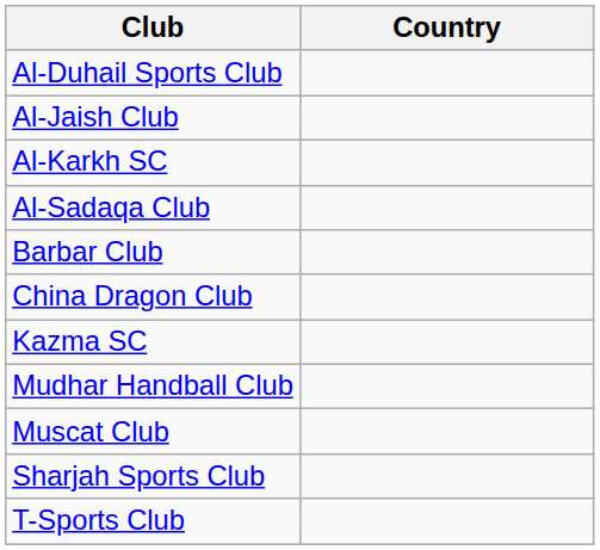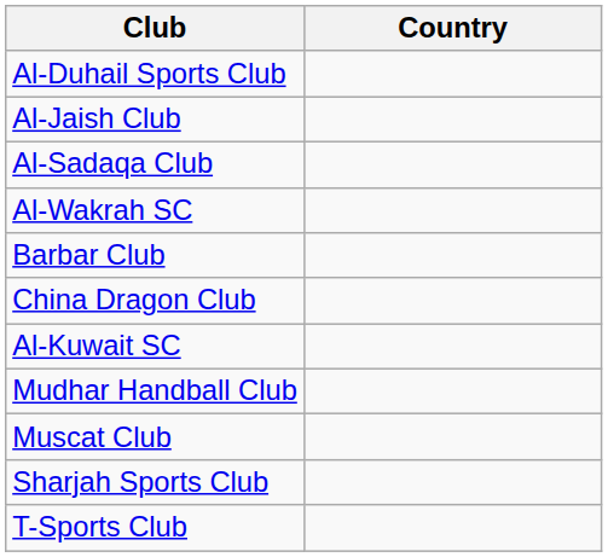 <table class="wikitable sortable">
 <tr>
 <th width=50%>Club</th>
 <th width=50%>Country</th>
 </tr>
 <tr>
 <td><a href='#'>Al-Duhail Sports Club</a></td>
 <td></td>
 </tr>
 <tr>
 <td><a href='#'>Al-Jaish Club</a></td>
 <td></td>
 </tr>
 <tr>
-<td><a href='#'>Al-Karkh SC</a></td>
+<td><a href='#'>Al-Sadaqa Club</a></td>
 <td></td>
 </tr>
 <tr>
-<td><a href='#'>Al-Sadaqa Club</a></td>
+<td><a href='#'>Al-Wakrah SC</a></td>
 <td></td>
 </tr>
 <tr>
 <td><a href='#'>Barbar Club</a></td>
 <td></td>
 </tr>
 <tr>
 <td><a href='#'>China Dragon Club</a></td>
 <td></td>
 </tr>
 <tr>
-<td><a href='#'>Kazma SC</a></td>
+<td><a href='#'>Al-Kuwait SC</a></td>
 <td></td>
 </tr>
 <tr>
 <td><a href='#'>Mudhar Handball Club</a></td>
 <td></td>
 </tr>
 <tr>
 <td><a href='#'>Muscat Club</a></td>
 <td></td>
 </tr>
 <tr>
 <td><a href='#'>Sharjah Sports Club</a></td>
 <td></td>
 </tr>
 <tr>
 <td><a href='#'>T-Sports Club</a></td>
 <td></td>
 </tr>
 </table>
